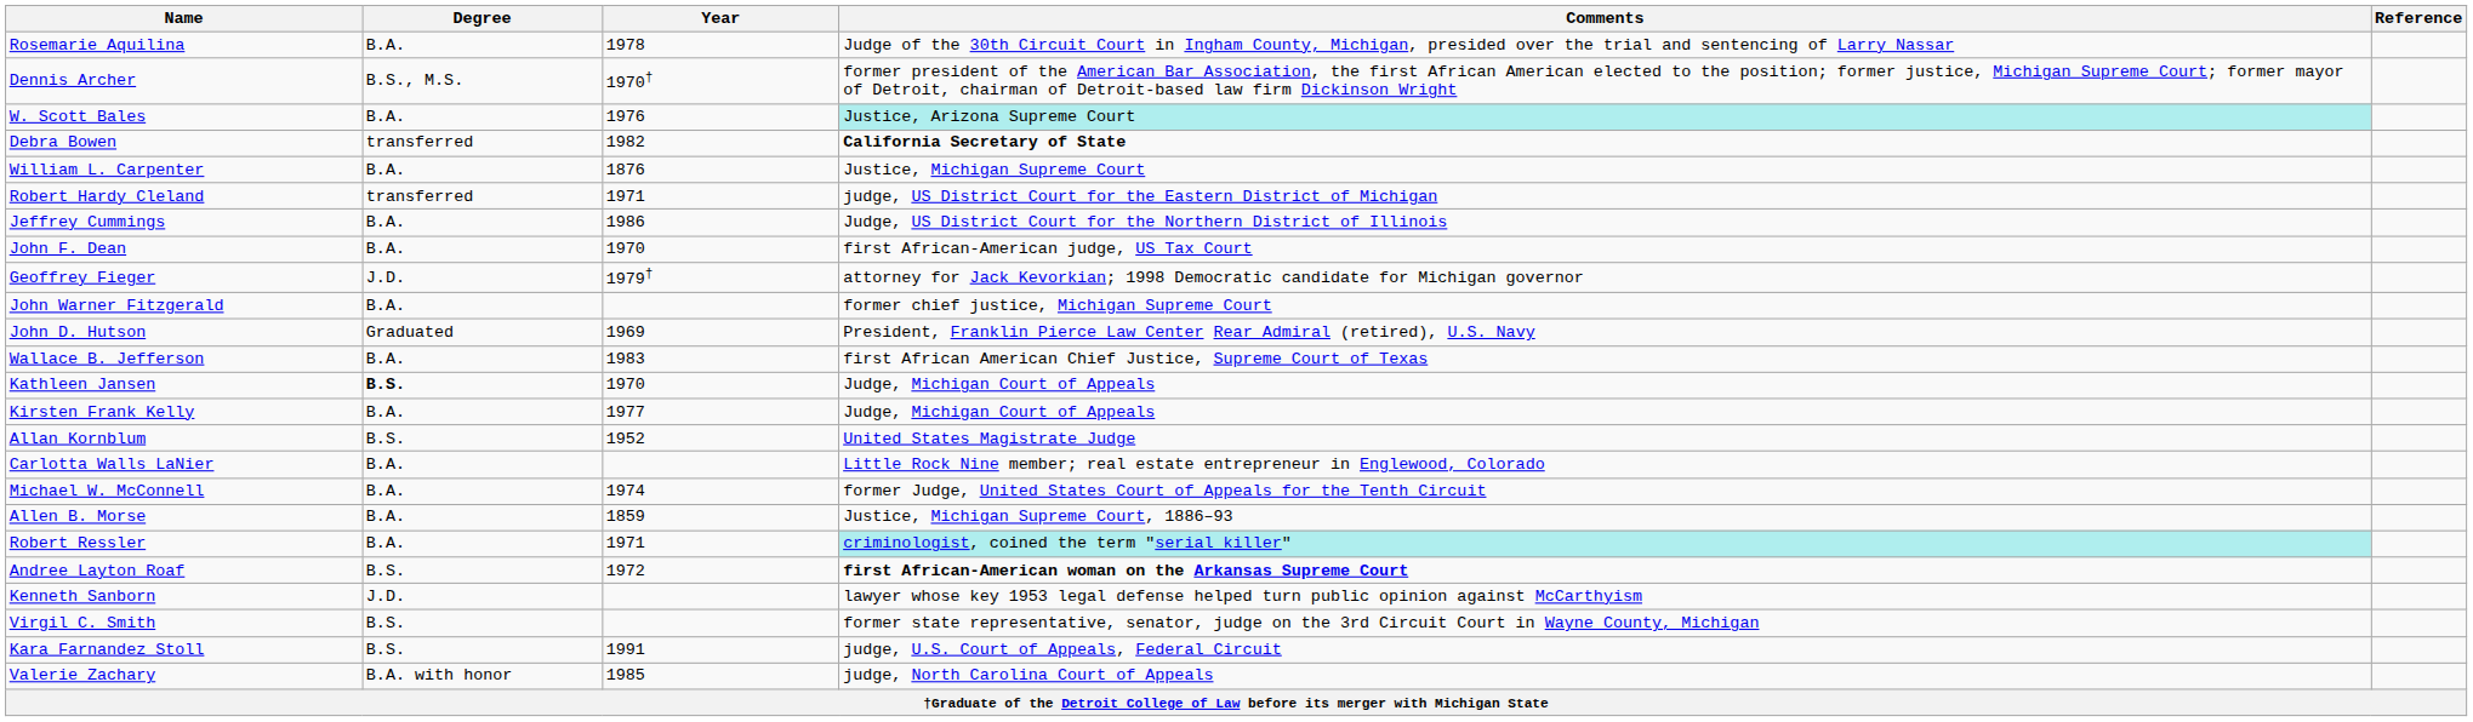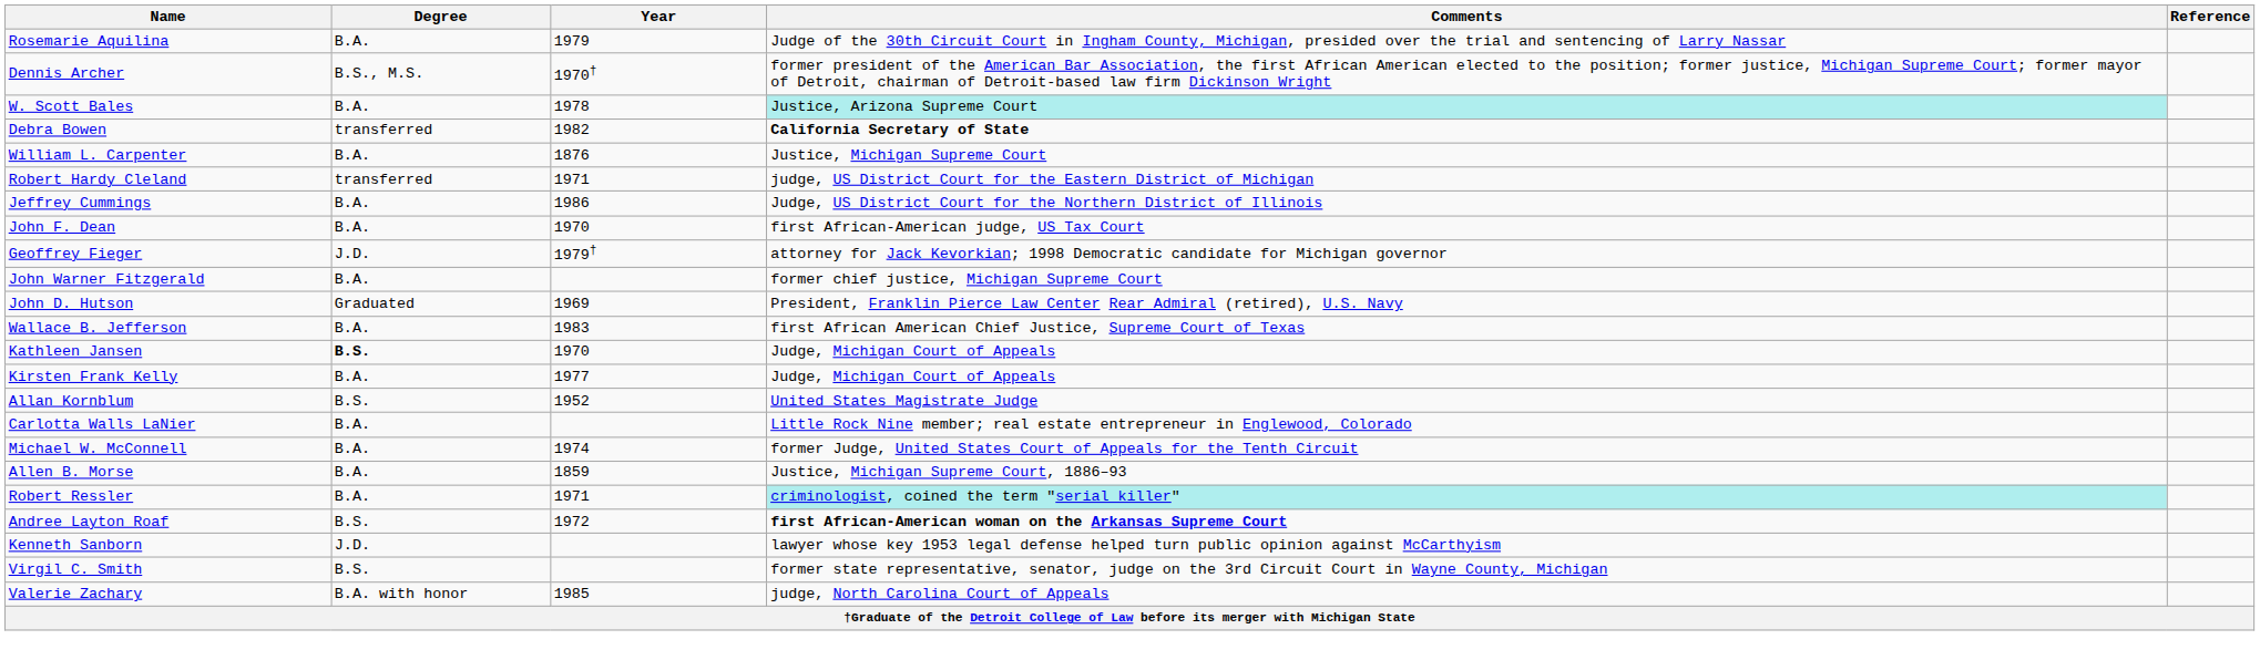 <table class="wikitable sortable">
 <tr>
 <th style="width:15%;">Name</th>
 <th style="width:10%;">Degree</th>
 <th style="width:10%;">Year</th>
 <th style="width:65%;">Comments</th>
 <th style="width:5%;">Reference</th>
 </tr>
 <tr>
 <td><a href='#'>Rosemarie Aquilina</a></td>
 <td>B.A.</td>
-<td>1978</td>
+<td>1979</td>
 <td>Judge of the <a href='#'>30th Circuit Court</a> in <a href='#'>Ingham County, Michigan</a>, presided over the trial and sentencing of <a href='#'>Larry Nassar</a></td>
 <td></td>
 </tr>
 <tr>
 <td><a href='#'>Dennis Archer</a></td>
 <td>B.S., M.S.</td>
 <td>1970<sup>†</sup></td>
 <td>former president of the <a href='#'>American Bar Association</a>, the first African American elected to the position; former justice, <a href='#'>Michigan Supreme Court</a>; former mayor of Detroit, chairman of Detroit-based law firm <a href='#'>Dickinson Wright</a></td>
 <td></td>
 </tr>
 <tr>
 <td><a href='#'>W. Scott Bales</a></td>
 <td>B.A.</td>
-<td>1976</td>
+<td>1978</td>
 <td style="background: paleturquoise;">Justice, Arizona Supreme Court</td>
 <td></td>
 </tr>
 <tr>
 <td><a href='#'>Debra Bowen</a></td>
 <td>transferred</td>
 <td>1982</td>
 <td><strong>California Secretary of State</strong></td>
 <td></td>
 </tr>
 <tr>
 <td><a href='#'>William L. Carpenter</a></td>
 <td>B.A.</td>
 <td>1876</td>
 <td>Justice, <a href='#'>Michigan Supreme Court</a></td>
 <td></td>
 </tr>
 <tr>
 <td><a href='#'>Robert Hardy Cleland</a></td>
 <td>transferred</td>
 <td>1971</td>
 <td>judge, <a href='#'>US District Court for the Eastern District of Michigan</a></td>
 <td></td>
 </tr>
 <tr>
 <td><a href='#'>Jeffrey Cummings</a></td>
 <td>B.A.</td>
 <td>1986</td>
 <td>Judge, <a href='#'>US District Court for the Northern District of Illinois</a></td>
 <td></td>
 </tr>
 <tr>
 <td><a href='#'>John F. Dean</a></td>
 <td>B.A.</td>
 <td>1970</td>
 <td>first African-American judge, <a href='#'>US Tax Court</a></td>
 <td></td>
 </tr>
 <tr>
 <td><a href='#'>Geoffrey Fieger</a></td>
 <td>J.D.</td>
 <td>1979<sup>†</sup></td>
 <td>attorney for <a href='#'>Jack Kevorkian</a>; 1998 Democratic candidate for Michigan governor</td>
 <td></td>
 </tr>
 <tr>
 <td><a href='#'>John Warner Fitzgerald</a></td>
 <td>B.A.</td>
 <td></td>
 <td>former chief justice, <a href='#'>Michigan Supreme Court</a></td>
 <td></td>
 </tr>
 <tr>
 <td><a href='#'>John D. Hutson</a></td>
 <td>Graduated</td>
 <td>1969</td>
 <td>President, <a href='#'>Franklin Pierce Law Center</a> <a href='#'>Rear Admiral</a> (retired), <a href='#'>U.S. Navy</a></td>
 <td></td>
 </tr>
 <tr>
 <td><a href='#'>Wallace B. Jefferson</a></td>
 <td>B.A.</td>
 <td>1983</td>
 <td>first African American Chief Justice, <a href='#'>Supreme Court of Texas</a></td>
 <td></td>
 </tr>
 <tr>
 <td><a href='#'>Kathleen Jansen</a></td>
 <td><strong>B.S.</strong></td>
 <td>1970</td>
 <td>Judge, <a href='#'>Michigan Court of Appeals</a></td>
 <td></td>
 </tr>
 <tr>
 <td><a href='#'>Kirsten Frank Kelly</a></td>
 <td>B.A.</td>
 <td>1977</td>
 <td>Judge, <a href='#'>Michigan Court of Appeals</a></td>
 <td></td>
 </tr>
 <tr>
 <td><a href='#'>Allan Kornblum</a></td>
 <td>B.S.</td>
 <td>1952</td>
 <td><a href='#'>United States Magistrate Judge</a></td>
 <td></td>
 </tr>
 <tr>
 <td><a href='#'>Carlotta Walls LaNier</a></td>
 <td>B.A.</td>
 <td></td>
 <td><a href='#'>Little Rock Nine</a> member; real estate entrepreneur in <a href='#'>Englewood, Colorado</a></td>
 <td></td>
 </tr>
 <tr>
 <td><a href='#'>Michael W. McConnell</a></td>
 <td>B.A.</td>
 <td>1974</td>
 <td>former Judge, <a href='#'>United States Court of Appeals for the Tenth Circuit</a></td>
 <td></td>
 </tr>
 <tr>
 <td><a href='#'>Allen B. Morse</a></td>
 <td>B.A.</td>
 <td>1859</td>
 <td>Justice, <a href='#'>Michigan Supreme Court</a>, 1886–93</td>
 <td></td>
 </tr>
 <tr>
 <td><a href='#'>Robert Ressler</a></td>
 <td>B.A.</td>
 <td>1971</td>
 <td style="background: paleturquoise;"><a href='#'>criminologist</a>, coined the term "<a href='#'>serial killer</a>"</td>
 <td></td>
 </tr>
 <tr>
 <td><a href='#'>Andree Layton Roaf</a></td>
 <td>B.S.</td>
 <td>1972</td>
 <td><strong>first African-American woman on the <a href='#'>Arkansas Supreme Court</a></strong></td>
 <td></td>
 </tr>
 <tr>
 <td><a href='#'>Kenneth Sanborn</a></td>
 <td>J.D.</td>
 <td></td>
 <td>lawyer whose key 1953 legal defense helped turn public opinion against <a href='#'>McCarthyism</a></td>
 <td></td>
 </tr>
 <tr>
 <td><a href='#'>Virgil C. Smith</a></td>
 <td>B.S.</td>
 <td></td>
 <td>former state representative, senator, judge on the 3rd Circuit Court in <a href='#'>Wayne County, Michigan</a></td>
 <td></td>
 </tr>
 <tr>
-<td><a href='#'>Kara Farnandez Stoll</a></td>
-<td>B.S.</td>
-<td>1991</td>
-<td>judge, <a href='#'>U.S. Court of Appeals</a>, <a href='#'>Federal Circuit</a></td>
-<td></td>
-</tr>
-<tr>
 <td><a href='#'>Valerie Zachary</a></td>
 <td>B.A. with honor</td>
 <td>1985</td>
 <td>judge, <a href='#'>North Carolina Court of Appeals</a></td>
 <td></td>
 </tr>
 <tr>
 <th colspan=5><small><strong>†Graduate of the <a href='#'>Detroit College of Law</a> before its merger with Michigan State</strong></small></th>
 </tr>
 </table>
